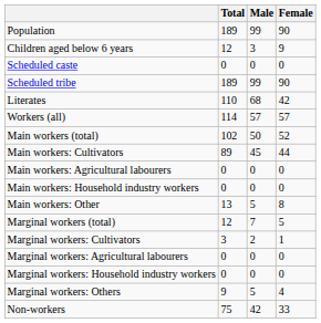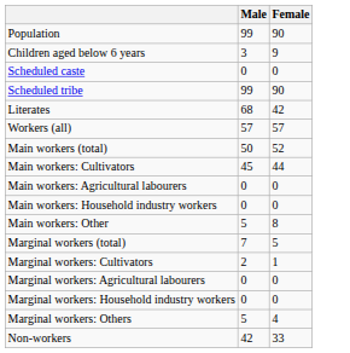 <table class="wikitable sortable">
 <tr>
 <th></th>
-<th>Total</th>
 <th>Male</th>
 <th>Female</th>
 </tr>
 <tr>
 <td>Population</td>
-<td>189</td>
 <td>99</td>
 <td>90</td>
 </tr>
 <tr>
 <td>Children aged below 6 years</td>
-<td>12</td>
 <td>3</td>
 <td>9</td>
 </tr>
 <tr>
 <td><a href='#'>Scheduled caste</a></td>
 <td>0</td>
 <td>0</td>
-<td>0</td>
 </tr>
 <tr>
 <td><a href='#'>Scheduled tribe</a></td>
-<td>189</td>
 <td>99</td>
 <td>90</td>
 </tr>
 <tr>
 <td>Literates</td>
-<td>110</td>
 <td>68</td>
 <td>42</td>
 </tr>
 <tr>
 <td>Workers (all)</td>
-<td>114</td>
 <td>57</td>
 <td>57</td>
 </tr>
 <tr>
 <td>Main workers (total)</td>
-<td>102</td>
 <td>50</td>
 <td>52</td>
 </tr>
 <tr>
 <td>Main workers: Cultivators</td>
-<td>89</td>
 <td>45</td>
 <td>44</td>
 </tr>
 <tr>
 <td>Main workers: Agricultural labourers</td>
 <td>0</td>
 <td>0</td>
-<td>0</td>
 </tr>
 <tr>
 <td>Main workers: Household industry workers</td>
 <td>0</td>
 <td>0</td>
-<td>0</td>
 </tr>
 <tr>
 <td>Main workers: Other</td>
-<td>13</td>
 <td>5</td>
 <td>8</td>
 </tr>
 <tr>
 <td>Marginal workers (total)</td>
-<td>12</td>
 <td>7</td>
 <td>5</td>
 </tr>
 <tr>
 <td>Marginal workers: Cultivators</td>
-<td>3</td>
 <td>2</td>
 <td>1</td>
 </tr>
 <tr>
 <td>Marginal workers: Agricultural labourers</td>
 <td>0</td>
 <td>0</td>
-<td>0</td>
 </tr>
 <tr>
 <td>Marginal workers: Household industry workers</td>
 <td>0</td>
 <td>0</td>
-<td>0</td>
 </tr>
 <tr>
 <td>Marginal workers: Others</td>
-<td>9</td>
 <td>5</td>
 <td>4</td>
 </tr>
 <tr>
 <td>Non-workers</td>
-<td>75</td>
 <td>42</td>
 <td>33</td>
 </tr>
 </table>
